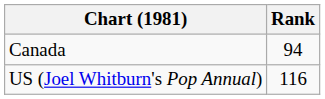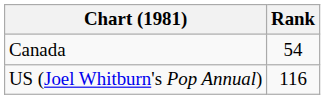 <table class="wikitable">
 <tr>
 <th align="left">Chart (1981)</th>
 <th style="text-align:center;">Rank</th>
 </tr>
 <tr>
 <td>Canada</td>
-<td style="text-align:center;">94</td>
+<td style="text-align:center;">54</td>
 </tr>
 <tr>
 <td>US (<a href='#'>Joel Whitburn</a>'s <em>Pop Annual</em>)</td>
 <td style="text-align:center;">116</td>
 </tr>
 </table>
